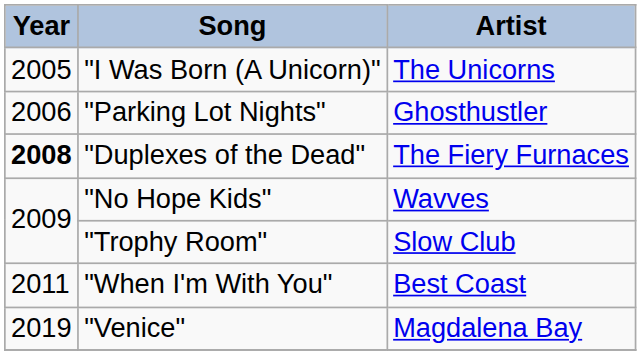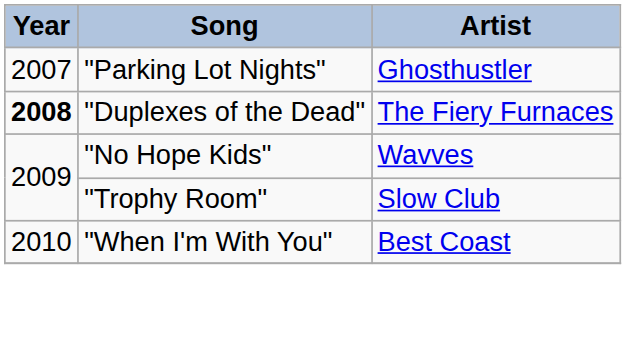 <table class="wikitable">
 <tr>
 <th style="background:#B0C4DE;">Year</th>
 <th style="background:#B0C4DE;">Song</th>
 <th style="background:#B0C4DE;">Artist</th>
 </tr>
 <tr>
-<td rowspan="1">2005</td>
-<td>"I Was Born (A Unicorn)"</td>
-<td><a href='#'>The Unicorns</a></td>
-</tr>
-<tr>
-<td rowspan="1">2006</td>
+<td rowspan="1">2007</td>
 <td>"Parking Lot Nights"</td>
 <td><a href='#'>Ghosthustler</a></td>
 </tr>
 <tr>
 <td rowspan="1"><strong>2008</strong></td>
 <td>"Duplexes of the Dead"</td>
 <td><a href='#'>The Fiery Furnaces</a></td>
 </tr>
 <tr>
 <td rowspan="2">2009</td>
 <td>"No Hope Kids"</td>
 <td><a href='#'>Wavves</a></td>
 </tr>
 <tr>
 <td>"Trophy Room"</td>
 <td><a href='#'>Slow Club</a></td>
 </tr>
 <tr>
-<td rowspan="1">2011</td>
+<td rowspan="1">2010</td>
 <td>"When I'm With You"</td>
 <td><a href='#'>Best Coast</a></td>
 </tr>
 <tr>
-<td rowspan="1">2019</td>
-<td>"Venice"</td>
-<td><a href='#'>Magdalena Bay</a></td>
-</tr>
-<tr>
 </tr>
 </table>
